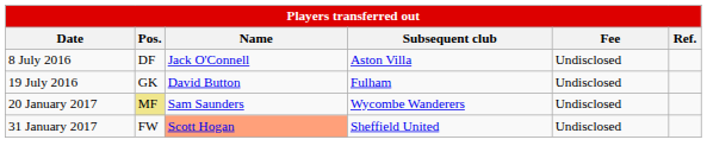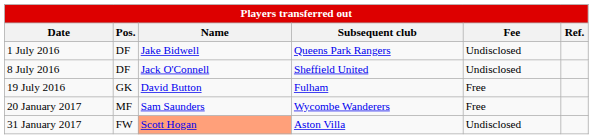 <table class="wikitable" style="font-size:95%;">
 <tr>
 <th colspan="6" style="background:#d00; color:white; text-align:center;">Players transferred out</th>
 </tr>
 <tr>
 <th style="width:140px;">Date</th>
 <th style="width:25px;">Pos.</th>
 <th style="width:200px;">Name</th>
 <th style="width:225px;">Subsequent club</th>
 <th style="width:125px;">Fee</th>
 <th style="width:30px;">Ref.</th>
 </tr>
 <tr>
+<td>1 July 2016</td>
+<td>DF</td>
+<td> <a href='#'>Jake Bidwell</a></td>
+<td> <a href='#'>Queens Park Rangers</a></td>
+<td>Undisclosed</td>
+<td></td>
+</tr>
+<tr>
 <td>8 July 2016</td>
 <td>DF</td>
 <td> <a href='#'>Jack O'Connell</a></td>
-<td> <a href='#'>Aston Villa</a></td>
+<td> <a href='#'>Sheffield United</a></td>
 <td>Undisclosed</td>
 <td></td>
 </tr>
 <tr>
 <td>19 July 2016</td>
 <td>GK</td>
 <td> <a href='#'>David Button</a></td>
 <td> <a href='#'>Fulham</a></td>
-<td>Undisclosed</td>
+<td>Free</td>
 <td></td>
 </tr>
 <tr>
 <td>20 January 2017</td>
-<td style="background: khaki;">MF</td>
+<td>MF</td>
 <td> <a href='#'>Sam Saunders</a></td>
 <td> <a href='#'>Wycombe Wanderers</a></td>
-<td>Undisclosed</td>
+<td>Free</td>
 <td></td>
 </tr>
 <tr>
 <td>31 January 2017</td>
 <td>FW</td>
 <td style="background: lightsalmon;"> <a href='#'>Scott Hogan</a></td>
-<td> <a href='#'>Sheffield United</a></td>
+<td> <a href='#'>Aston Villa</a></td>
 <td>Undisclosed</td>
 <td></td>
 </tr>
 </table>
